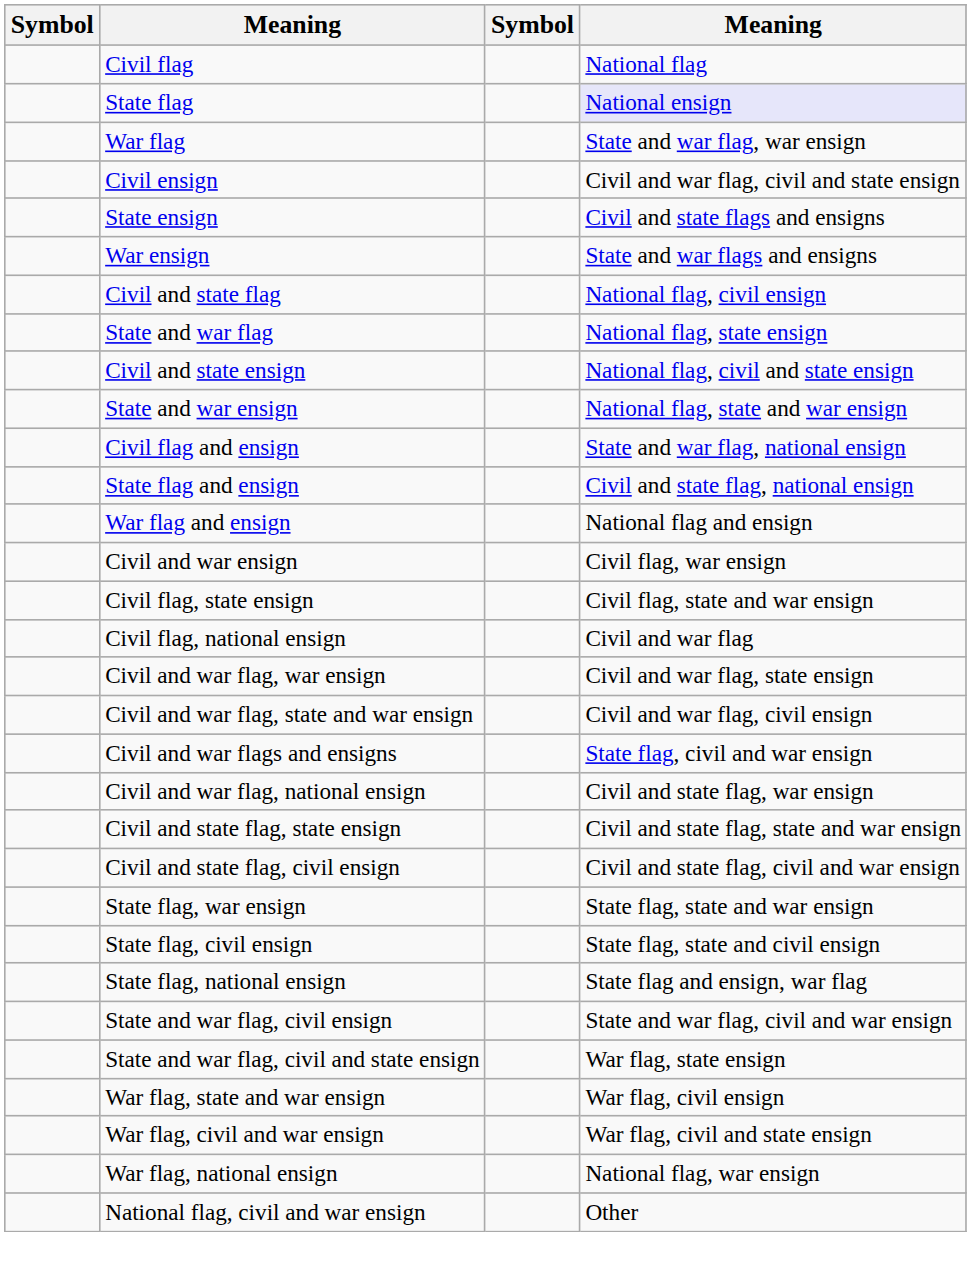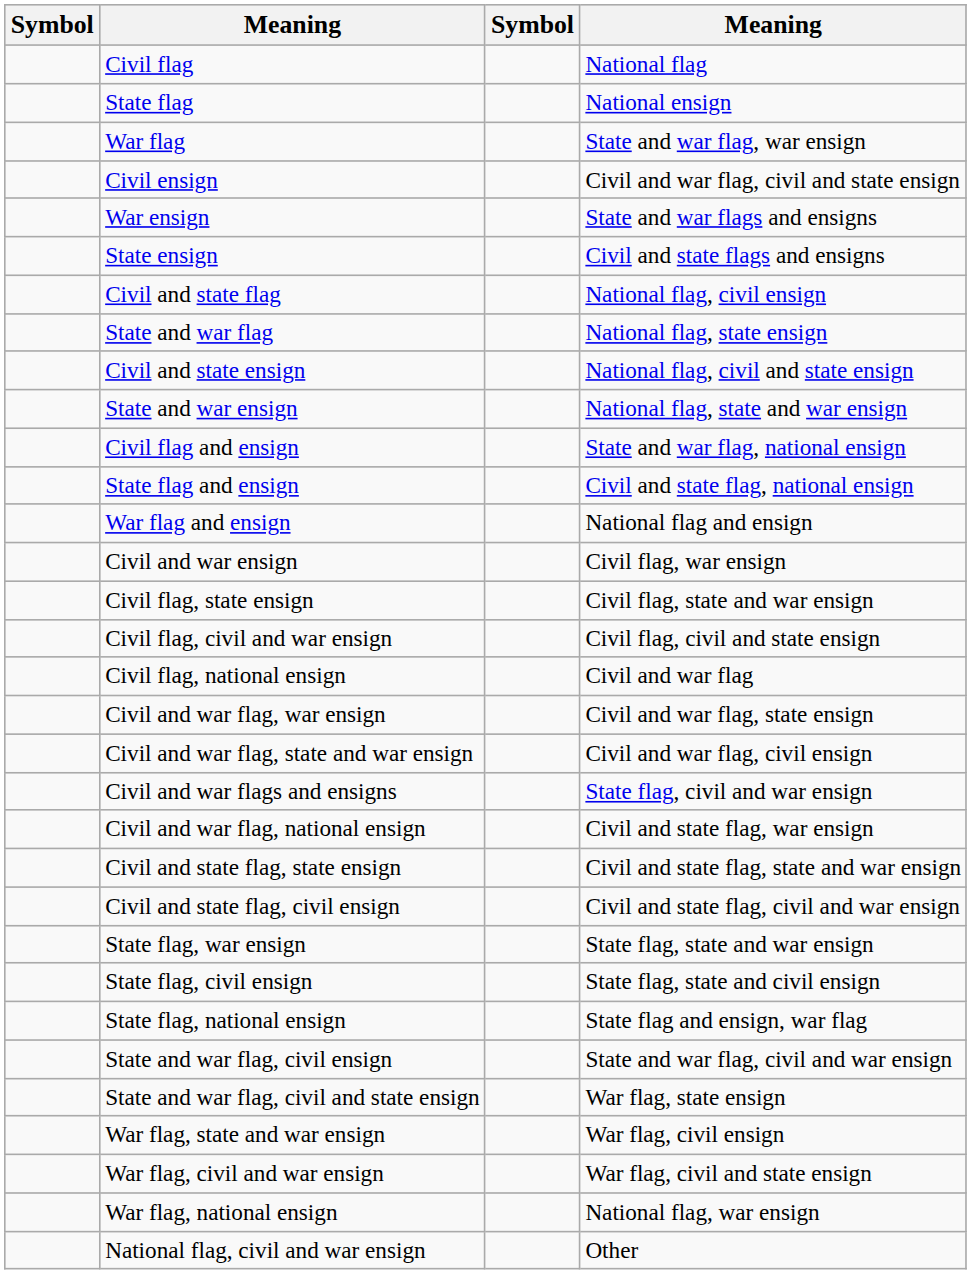 <table class="wikitable">
 <tr>
 <th>Symbol</th>
 <th>Meaning</th>
 <th>Symbol</th>
 <th>Meaning</th>
 </tr>
 <tr style="font-size: 90%">
 <td style="text-align:center"></td>
 <td><a href='#'>Civil flag</a></td>
 <td style="text-align:center"></td>
 <td><a href='#'>National flag</a></td>
 </tr>
 <tr style="font-size: 90%">
 <td style="text-align:center"></td>
 <td><a href='#'>State flag</a></td>
 <td style="text-align:center"></td>
-<td style="background: lavender;"><a href='#'>National ensign</a></td>
+<td><a href='#'>National ensign</a></td>
 </tr>
 <tr style="font-size: 90%">
 <td style="text-align:center"></td>
 <td><a href='#'>War flag</a></td>
 <td style="text-align:center"></td>
 <td><a href='#'>State</a> and <a href='#'>war flag</a>, war ensign</td>
 </tr>
 <tr style="font-size: 90%">
 <td style="text-align:center"></td>
 <td><a href='#'>Civil ensign</a></td>
 <td style="text-align:center"></td>
 <td>Civil and war flag, civil and state ensign</td>
 </tr>
 <tr style="font-size: 90%">
 <td style="text-align:center"></td>
+<td><a href='#'>War ensign</a></td>
+<td style="text-align:center"></td>
+<td><a href='#'>State</a> and <a href='#'>war flags</a> and ensigns</td>
+</tr>
+<tr style="font-size: 90%">
+<td style="text-align:center"></td>
 <td><a href='#'>State ensign</a></td>
 <td style="text-align:center"></td>
 <td><a href='#'>Civil</a> and <a href='#'>state flags</a> and ensigns</td>
-</tr>
-<tr style="font-size: 90%">
-<td style="text-align:center"></td>
-<td><a href='#'>War ensign</a></td>
-<td style="text-align:center"></td>
-<td><a href='#'>State</a> and <a href='#'>war flags</a> and ensigns</td>
 </tr>
 <tr style="font-size: 90%">
 <td style="text-align:center"></td>
 <td><a href='#'>Civil</a> and <a href='#'>state flag</a></td>
 <td style="text-align:center"></td>
 <td><a href='#'>National flag</a>, <a href='#'>civil ensign</a></td>
 </tr>
 <tr style="font-size: 90%">
 <td style="text-align:center"></td>
 <td><a href='#'>State</a> and <a href='#'>war flag</a></td>
 <td style="text-align:center"></td>
 <td><a href='#'>National flag</a>, <a href='#'>state ensign</a></td>
 </tr>
 <tr style="font-size: 90%">
 <td style="text-align:center"></td>
 <td><a href='#'>Civil</a> and <a href='#'>state ensign</a></td>
 <td style="text-align:center"></td>
 <td><a href='#'>National flag</a>, <a href='#'>civil</a> and <a href='#'>state ensign</a></td>
 </tr>
 <tr style="font-size: 90%">
 <td style="text-align:center"></td>
 <td><a href='#'>State</a> and <a href='#'>war ensign</a></td>
 <td style="text-align:center"></td>
 <td><a href='#'>National flag</a>, <a href='#'>state</a> and <a href='#'>war ensign</a></td>
 </tr>
 <tr style="font-size: 90%">
 <td style="text-align:center"></td>
 <td><a href='#'>Civil flag</a> and <a href='#'>ensign</a></td>
 <td style="text-align:center"></td>
 <td><a href='#'>State</a> and <a href='#'>war flag</a>, <a href='#'>national ensign</a></td>
 </tr>
 <tr style="font-size: 90%">
 <td style="text-align:center"></td>
 <td><a href='#'>State flag</a> and <a href='#'>ensign</a></td>
 <td style="text-align:center"></td>
 <td><a href='#'>Civil</a> and <a href='#'>state flag</a>, <a href='#'>national ensign</a></td>
 </tr>
 <tr style="font-size: 90%">
 <td style="text-align:center"></td>
 <td><a href='#'>War flag</a> and <a href='#'>ensign</a></td>
 <td style="text-align:center"></td>
 <td>National flag and ensign</td>
 </tr>
 <tr style="font-size: 90%">
 <td style="text-align:center"></td>
 <td>Civil and war ensign</td>
 <td style="text-align:center"></td>
 <td>Civil flag, war ensign</td>
 </tr>
 <tr style="font-size: 90%">
 <td style="text-align:center"></td>
 <td>Civil flag, state ensign</td>
 <td style="text-align:center"></td>
 <td>Civil flag, state and war ensign</td>
+</tr>
+<tr style="font-size: 90%">
+<td style="text-align:center"></td>
+<td>Civil flag, civil and war ensign</td>
+<td style="text-align:center"></td>
+<td>Civil flag, civil and state ensign</td>
 </tr>
 <tr style="font-size: 90%">
 <td style="text-align:center"></td>
 <td>Civil flag, national ensign</td>
 <td style="text-align:center"></td>
 <td>Civil and war flag</td>
 </tr>
 <tr style="font-size: 90%">
 <td style="text-align:center"></td>
 <td>Civil and war flag, war ensign</td>
 <td style="text-align:center"></td>
 <td>Civil and war flag, state ensign</td>
 </tr>
 <tr style="font-size: 90%">
 <td style="text-align:center"></td>
 <td>Civil and war flag, state and war ensign</td>
 <td style="text-align:center"></td>
 <td>Civil and war flag, civil ensign</td>
 </tr>
 <tr style="font-size: 90%">
 <td style="text-align:center"></td>
 <td>Civil and war flags and ensigns</td>
 <td style="text-align:center"></td>
 <td><a href='#'>State flag</a>, civil and war ensign</td>
 </tr>
 <tr style="font-size: 90%">
 <td style="text-align:center"></td>
 <td>Civil and war flag, national ensign</td>
 <td style="text-align:center"></td>
 <td>Civil and state flag, war ensign</td>
 </tr>
 <tr style="font-size: 90%">
 <td style="text-align:center"></td>
 <td>Civil and state flag, state ensign</td>
 <td style="text-align:center"></td>
 <td>Civil and state flag, state and war ensign</td>
 </tr>
 <tr style="font-size: 90%">
 <td style="text-align:center"></td>
 <td>Civil and state flag, civil ensign</td>
 <td style="text-align:center"></td>
 <td>Civil and state flag, civil and war ensign</td>
 </tr>
 <tr style="font-size: 90%">
 <td style="text-align:center"></td>
 <td>State flag, war ensign</td>
 <td style="text-align:center"></td>
 <td>State flag, state and war ensign</td>
 </tr>
 <tr style="font-size: 90%">
 <td style="text-align:center"></td>
 <td>State flag, civil ensign</td>
 <td style="text-align:center"></td>
 <td>State flag, state and civil ensign</td>
 </tr>
 <tr style="font-size: 90%">
 <td style="text-align:center"></td>
 <td>State flag, national ensign</td>
 <td style="text-align:center"></td>
 <td>State flag and ensign, war flag</td>
 </tr>
 <tr style="font-size: 90%">
 <td style="text-align:center"></td>
 <td>State and war flag, civil ensign</td>
 <td style="text-align:center"></td>
 <td>State and war flag, civil and war ensign</td>
 </tr>
 <tr style="font-size: 90%">
 <td style="text-align:center"></td>
 <td>State and war flag, civil and state ensign</td>
 <td style="text-align:center"></td>
 <td>War flag, state ensign</td>
 </tr>
 <tr style="font-size: 90%">
 <td style="text-align:center"></td>
 <td>War flag, state and war ensign</td>
 <td style="text-align:center"></td>
 <td>War flag, civil ensign</td>
 </tr>
 <tr style="font-size: 90%">
 <td style="text-align:center"></td>
 <td>War flag, civil and war ensign</td>
 <td style="text-align:center"></td>
 <td>War flag, civil and state ensign</td>
 </tr>
 <tr style="font-size: 90%">
 <td style="text-align:center"></td>
 <td>War flag, national ensign</td>
 <td style="text-align:center"></td>
 <td>National flag, war ensign</td>
 </tr>
 <tr style="font-size: 90%">
 <td style="text-align:center"></td>
 <td>National flag, civil and war ensign</td>
 <td style="text-align:center"></td>
 <td>Other</td>
 </tr>
 </table>
